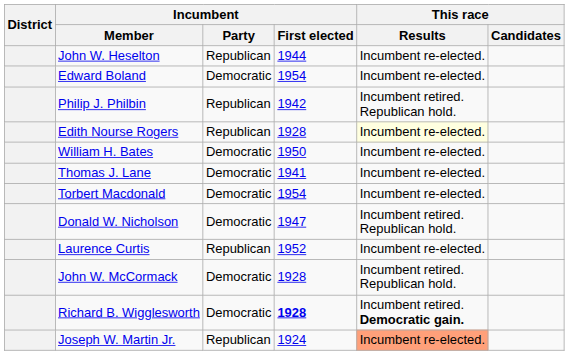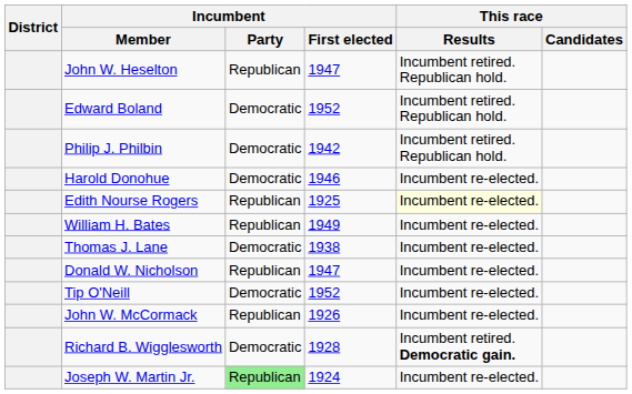 <table class=wikitable>
 <tr>
 <th rowspan=2>District</th>
 <th colspan=3>Incumbent</th>
 <th colspan=2>This race</th>
 </tr>
 <tr>
 <th>Member</th>
 <th>Party</th>
 <th>First elected</th>
 <th>Results</th>
 <th>Candidates</th>
 </tr>
 <tr>
 <th></th>
 <td><a href='#'>John W. Heselton</a></td>
 <td>Republican</td>
-<td><a href='#'>1944</a></td>
-<td>Incumbent re-elected.</td>
+<td><a href='#'>1947</a></td>
+<td>Incumbent retired.<br>Republican hold.</td>
 <td nowrap></td>
 </tr>
 <tr>
 <th></th>
 <td><a href='#'>Edward Boland</a></td>
 <td>Democratic</td>
-<td><a href='#'>1954</a></td>
-<td>Incumbent re-elected.</td>
+<td><a href='#'>1952</a></td>
+<td>Incumbent retired.<br>Republican hold.</td>
 <td nowrap></td>
 </tr>
 <tr>
 <th></th>
 <td><a href='#'>Philip J. Philbin</a></td>
-<td>Republican</td>
+<td>Democratic</td>
 <td><a href='#'>1942</a></td>
 <td>Incumbent retired.<br>Republican hold.</td>
 <td nowrap></td>
 </tr>
 <tr>
 <th></th>
+<td><a href='#'>Harold Donohue</a></td>
+<td>Democratic</td>
+<td><a href='#'>1946</a></td>
+<td>Incumbent re-elected.</td>
+<td nowrap></td>
+</tr>
+<tr>
+<th></th>
 <td><a href='#'>Edith Nourse Rogers</a></td>
 <td>Republican</td>
-<td><a href='#'>1928 </a></td>
+<td><a href='#'>1925 </a></td>
 <td style="background: lightyellow;">Incumbent re-elected.</td>
 <td nowrap></td>
 </tr>
 <tr>
 <th></th>
 <td><a href='#'>William H. Bates</a></td>
-<td>Democratic</td>
-<td><a href='#'>1950</a></td>
+<td>Republican</td>
+<td><a href='#'>1949</a></td>
 <td>Incumbent re-elected.</td>
 <td nowrap></td>
 </tr>
 <tr>
 <th></th>
 <td><a href='#'>Thomas J. Lane</a></td>
 <td>Democratic</td>
-<td><a href='#'>1941 </a></td>
-<td>Incumbent re-elected.</td>
-<td nowrap></td>
-</tr>
-<tr>
-<th></th>
-<td><a href='#'>Torbert Macdonald</a></td>
-<td>Democratic</td>
-<td><a href='#'>1954</a></td>
+<td><a href='#'>1938 </a></td>
 <td>Incumbent re-elected.</td>
 <td nowrap></td>
 </tr>
 <tr>
 <th></th>
 <td><a href='#'>Donald W. Nicholson</a></td>
-<td>Democratic</td>
+<td>Republican</td>
 <td><a href='#'>1947 </a></td>
-<td>Incumbent retired.<br>Republican hold.</td>
+<td>Incumbent re-elected.</td>
 <td nowrap></td>
 </tr>
 <tr>
 <th></th>
-<td><a href='#'>Laurence Curtis</a></td>
-<td>Republican</td>
+<td><a href='#'>Tip O'Neill</a></td>
+<td>Democratic</td>
 <td><a href='#'>1952</a></td>
 <td>Incumbent re-elected.</td>
 <td nowrap></td>
 </tr>
 <tr>
 <th></th>
 <td><a href='#'>John W. McCormack</a></td>
-<td>Democratic</td>
-<td><a href='#'>1928</a></td>
-<td>Incumbent retired.<br>Republican hold.</td>
+<td>Republican</td>
+<td><a href='#'>1926</a></td>
+<td>Incumbent re-elected.</td>
 <td nowrap></td>
 </tr>
 <tr>
 <th></th>
 <td><a href='#'>Richard B. Wigglesworth</a></td>
 <td>Democratic</td>
-<td><strong><a href='#'>1928</a></strong></td>
+<td><a href='#'>1928</a></td>
 <td>Incumbent retired.<br><strong>Democratic gain.</strong></td>
 <td nowrap></td>
 </tr>
 <tr>
 <th></th>
 <td><a href='#'>Joseph W. Martin Jr.</a></td>
-<td>Republican</td>
+<td style="background: lightgreen;">Republican</td>
 <td><a href='#'>1924</a></td>
-<td style="background: lightsalmon;">Incumbent re-elected.</td>
+<td>Incumbent re-elected.</td>
 <td nowrap></td>
 </tr>
 </table>
